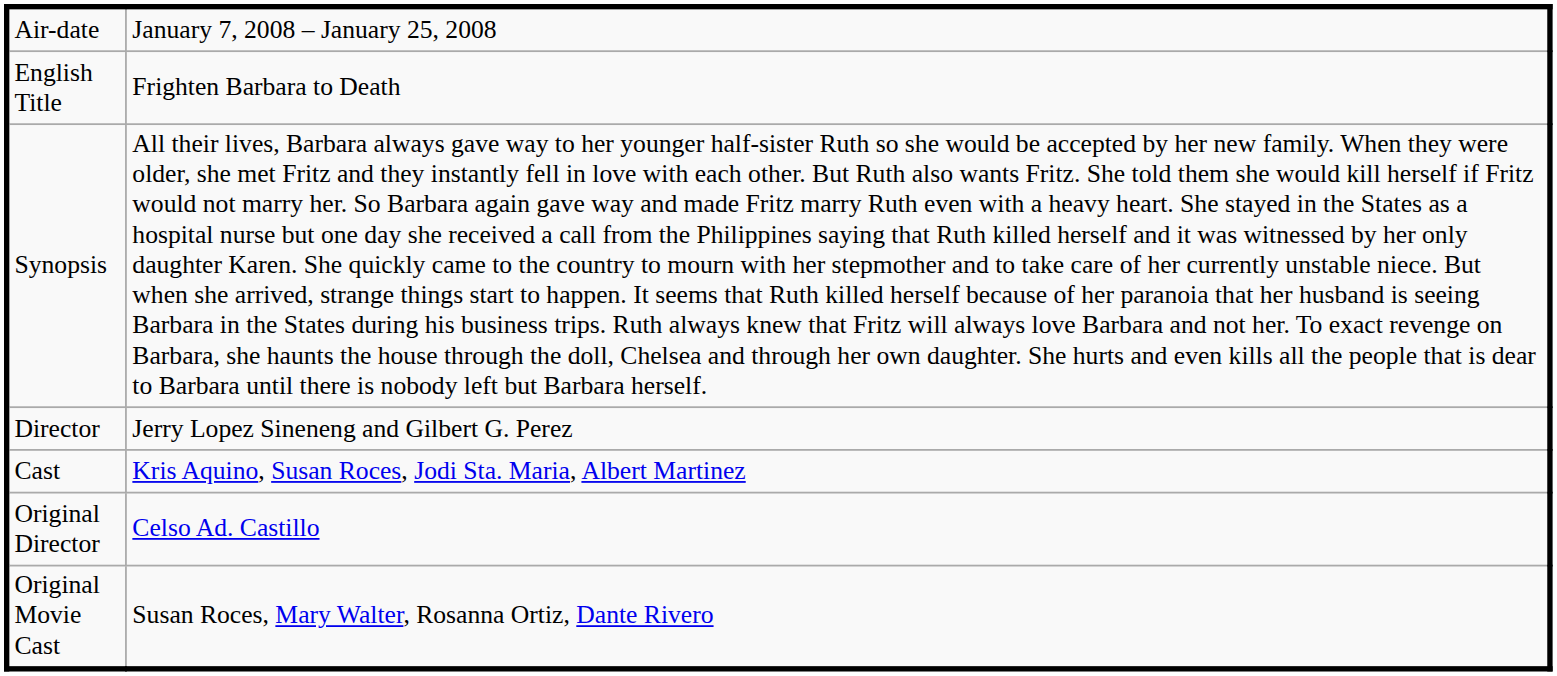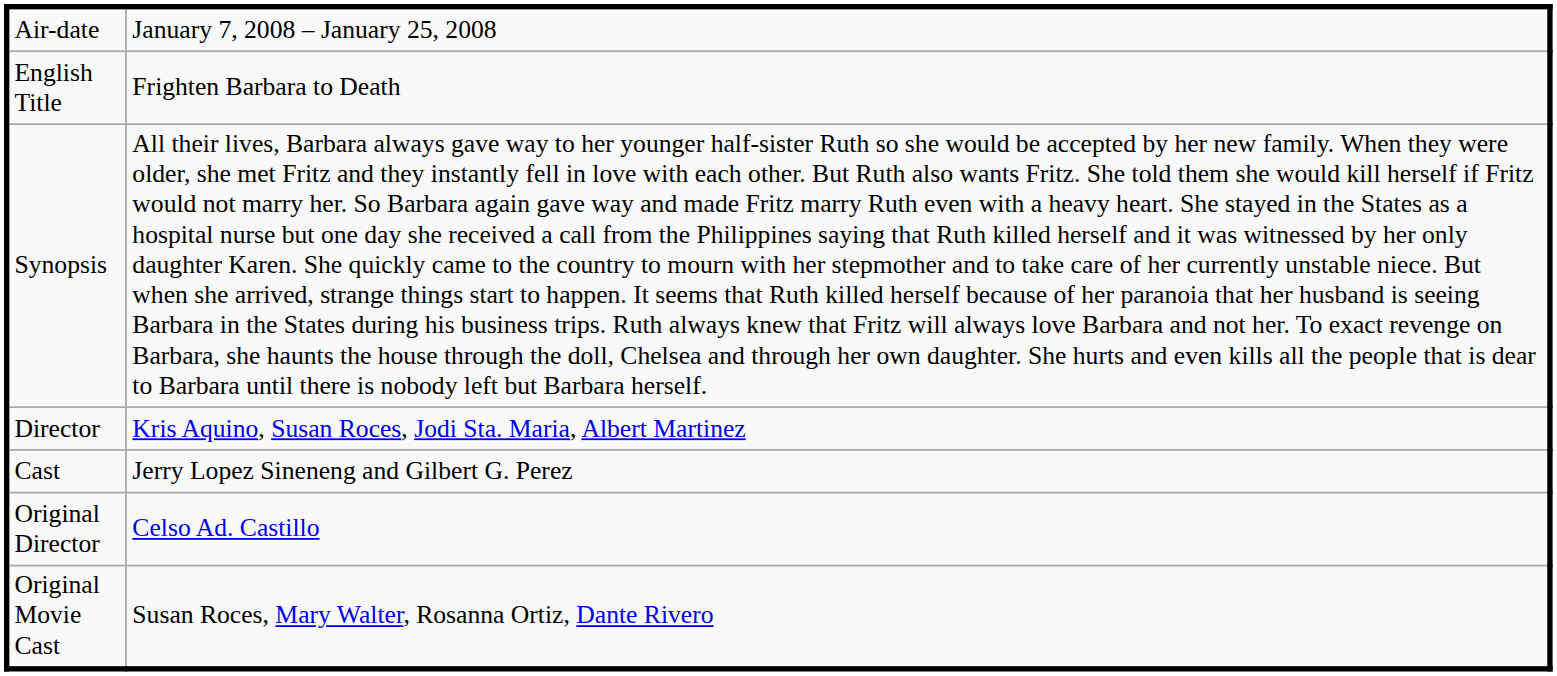 <table class="wikitable" style="border:#000 solid; font-size:90%;">
 <tr>
 <td>Air-date</td>
 <td>January 7, 2008 – January 25, 2008</td>
 </tr>
 <tr>
 <td>English Title</td>
 <td>Frighten Barbara to Death</td>
 </tr>
 <tr>
 <td>Synopsis</td>
 <td>All their lives, Barbara always gave way to her younger half-sister Ruth so she would be accepted by her new family. When they were older, she met Fritz and they instantly fell in love with each other. But Ruth also wants Fritz. She told them she would kill herself if Fritz would not marry her. So Barbara again gave way and made Fritz marry Ruth even with a heavy heart. She stayed in the States as a hospital nurse but one day she received a call from the Philippines saying that Ruth killed herself and it was witnessed by her only daughter Karen. She quickly came to the country to mourn with her stepmother and to take care of her currently unstable niece. But when she arrived, strange things start to happen. It seems that Ruth killed herself because of her paranoia that her husband is seeing Barbara in the States during his business trips. Ruth always knew that Fritz will always love Barbara and not her. To exact revenge on Barbara, she haunts the house through the doll, Chelsea and through her own daughter. She hurts and even kills all the people that is dear to Barbara until there is nobody left but Barbara herself.</td>
 </tr>
 <tr>
 <td>Director</td>
-<td>Jerry Lopez Sineneng and Gilbert G. Perez</td>
+<td><a href='#'>Kris Aquino</a>, <a href='#'>Susan Roces</a>, <a href='#'>Jodi Sta. Maria</a>, <a href='#'>Albert Martinez</a></td>
 </tr>
 <tr>
 <td>Cast</td>
-<td><a href='#'>Kris Aquino</a>, <a href='#'>Susan Roces</a>, <a href='#'>Jodi Sta. Maria</a>, <a href='#'>Albert Martinez</a></td>
+<td>Jerry Lopez Sineneng and Gilbert G. Perez</td>
 </tr>
 <tr>
 <td>Original Director</td>
 <td><a href='#'>Celso Ad. Castillo</a></td>
 </tr>
 <tr>
 <td>Original Movie Cast</td>
 <td>Susan Roces, <a href='#'>Mary Walter</a>, Rosanna Ortiz, <a href='#'>Dante Rivero</a></td>
 </tr>
 </table>
